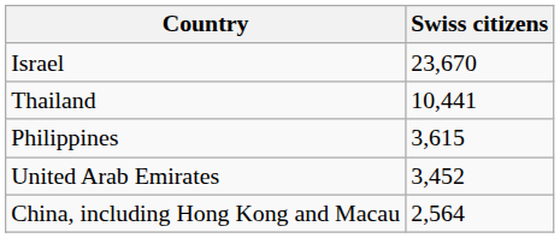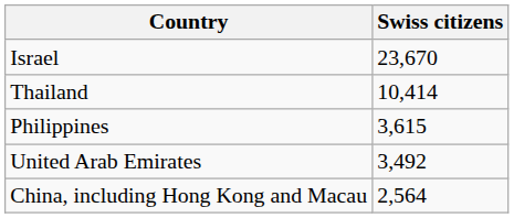 <table class="wikitable">
 <tr>
 <th>Country</th>
 <th>Swiss citizens</th>
 </tr>
 <tr>
 <td>Israel</td>
 <td>23,670</td>
 </tr>
 <tr>
 <td>Thailand</td>
-<td>10,441</td>
+<td>10,414</td>
 </tr>
 <tr>
 <td>Philippines</td>
 <td>3,615</td>
 </tr>
 <tr>
 <td>United Arab Emirates</td>
-<td>3,452</td>
+<td>3,492</td>
 </tr>
 <tr>
 <td>China, including Hong Kong and Macau</td>
 <td>2,564</td>
 </tr>
 </table>
